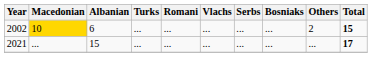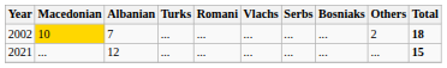 <table class="wikitable">
 <tr>
 <th>Year</th>
 <th>Macedonian</th>
 <th>Albanian</th>
 <th>Turks</th>
 <th>Romani</th>
 <th>Vlachs</th>
 <th>Serbs</th>
 <th>Bosniaks</th>
 <th><abbr>Others</abbr></th>
 <th>Total</th>
 </tr>
 <tr>
 <td>2002</td>
 <td style="background: gold;">10</td>
-<td>6</td>
+<td>7</td>
 <td>...</td>
 <td>...</td>
 <td>...</td>
 <td>...</td>
 <td>...</td>
 <td>2</td>
-<td><strong>15</strong></td>
+<td><strong>18</strong></td>
 </tr>
 <tr>
 <td>2021</td>
 <td>...</td>
-<td>15</td>
+<td>12</td>
 <td>...</td>
 <td>...</td>
 <td>...</td>
 <td>...</td>
 <td>...</td>
 <td>...</td>
-<td><strong>17</strong></td>
+<td><strong>15</strong></td>
 </tr>
 <tr>
 </tr>
 </table>
